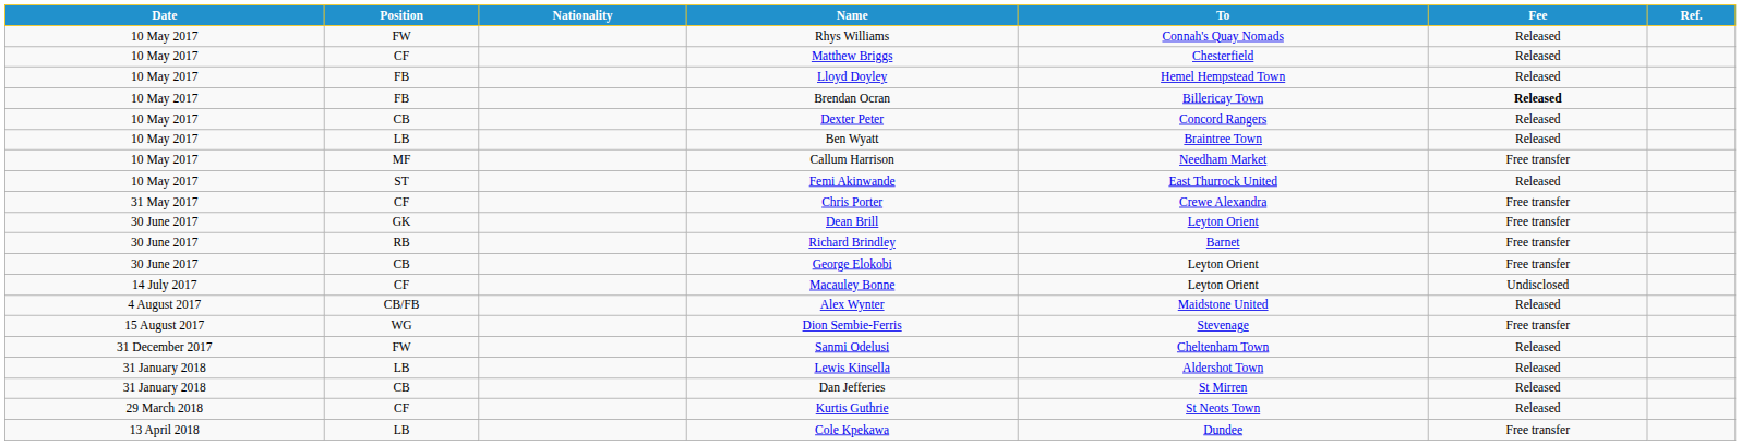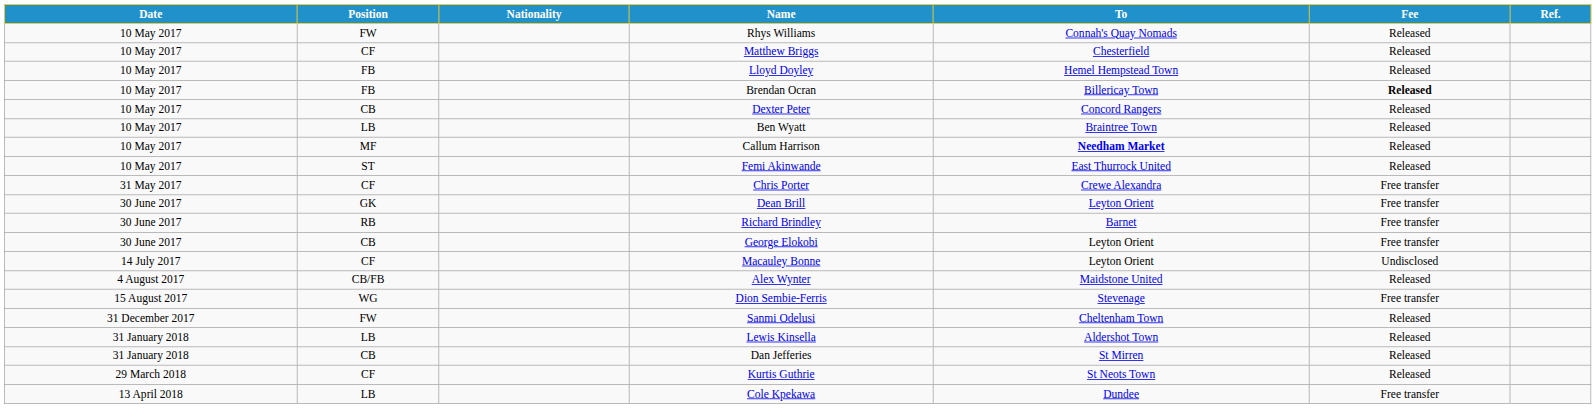 <table class="wikitable" style="text-align:center; font-size:90%; width:100%;">
 <tr>
 <th style="background:#2191CC; color:white; border:1px solid #F7C408; text-align:center;">Date</th>
 <th style="background:#2191CC; color:white; border:1px solid #F7C408; text-align:center;">Position</th>
 <th style="background:#2191CC; color:white; border:1px solid #F7C408; text-align:center;">Nationality</th>
 <th style="background:#2191CC; color:white; border:1px solid #F7C408; text-align:center;">Name</th>
 <th style="background:#2191CC; color:white; border:1px solid #F7C408; text-align:center;">To</th>
 <th style="background:#2191CC; color:white; border:1px solid #F7C408; text-align:center;">Fee</th>
 <th style="background:#2191CC; color:white; border:1px solid #F7C408; text-align:center;">Ref.</th>
 </tr>
 <tr>
 <td>10 May 2017</td>
 <td>FW</td>
 <td></td>
 <td>Rhys Williams</td>
 <td> <a href='#'>Connah's Quay Nomads</a></td>
 <td>Released</td>
 <td></td>
 </tr>
 <tr>
 <td>10 May 2017</td>
 <td>CF</td>
 <td></td>
 <td><a href='#'>Matthew Briggs</a></td>
 <td> <a href='#'>Chesterfield</a></td>
 <td>Released</td>
 <td></td>
 </tr>
 <tr>
 <td>10 May 2017</td>
 <td>FB</td>
 <td></td>
 <td><a href='#'>Lloyd Doyley</a></td>
 <td> <a href='#'>Hemel Hempstead Town</a></td>
 <td>Released</td>
 <td></td>
 </tr>
 <tr>
 <td>10 May 2017</td>
 <td>FB</td>
 <td></td>
 <td>Brendan Ocran</td>
 <td> <a href='#'>Billericay Town</a></td>
 <td><strong>Released</strong></td>
 <td></td>
 </tr>
 <tr>
 <td>10 May 2017</td>
 <td>CB</td>
 <td></td>
 <td><a href='#'>Dexter Peter</a></td>
 <td> <a href='#'>Concord Rangers</a></td>
 <td>Released</td>
 <td></td>
 </tr>
 <tr>
 <td>10 May 2017</td>
 <td>LB</td>
 <td></td>
 <td>Ben Wyatt</td>
 <td> <a href='#'>Braintree Town</a></td>
 <td>Released</td>
 <td></td>
 </tr>
 <tr>
 <td>10 May 2017</td>
 <td>MF</td>
 <td></td>
 <td>Callum Harrison</td>
-<td> <a href='#'>Needham Market</a></td>
-<td>Free transfer</td>
+<td><strong> <a href='#'>Needham Market</a></strong></td>
+<td>Released</td>
 <td></td>
 </tr>
 <tr>
 <td>10 May 2017</td>
 <td>ST</td>
 <td></td>
 <td><a href='#'>Femi Akinwande</a></td>
 <td> <a href='#'>East Thurrock United</a></td>
 <td>Released</td>
 <td></td>
 </tr>
 <tr>
 <td>31 May 2017</td>
 <td>CF</td>
 <td></td>
 <td><a href='#'>Chris Porter</a></td>
 <td> <a href='#'>Crewe Alexandra</a></td>
 <td>Free transfer</td>
 <td></td>
 </tr>
 <tr>
 <td>30 June 2017</td>
 <td>GK</td>
 <td></td>
 <td><a href='#'>Dean Brill</a></td>
 <td> <a href='#'>Leyton Orient</a></td>
 <td>Free transfer</td>
 <td></td>
 </tr>
 <tr>
 <td>30 June 2017</td>
 <td>RB</td>
 <td></td>
 <td><a href='#'>Richard Brindley</a></td>
 <td> <a href='#'>Barnet</a></td>
 <td>Free transfer</td>
 <td></td>
 </tr>
 <tr>
 <td>30 June 2017</td>
 <td>CB</td>
 <td></td>
 <td><a href='#'>George Elokobi</a></td>
 <td> Leyton Orient</td>
 <td>Free transfer</td>
 <td></td>
 </tr>
 <tr>
 <td>14 July 2017</td>
 <td>CF</td>
 <td></td>
 <td><a href='#'>Macauley Bonne</a></td>
 <td> Leyton Orient</td>
 <td>Undisclosed</td>
 <td></td>
 </tr>
 <tr>
 <td>4 August 2017</td>
 <td>CB/FB</td>
 <td></td>
 <td><a href='#'>Alex Wynter</a></td>
 <td> <a href='#'>Maidstone United</a></td>
 <td>Released</td>
 <td></td>
 </tr>
 <tr>
 <td>15 August 2017</td>
 <td>WG</td>
 <td></td>
 <td><a href='#'>Dion Sembie-Ferris</a></td>
 <td> <a href='#'>Stevenage</a></td>
 <td>Free transfer</td>
 <td></td>
 </tr>
 <tr>
 <td>31 December 2017</td>
 <td>FW</td>
 <td></td>
 <td><a href='#'>Sanmi Odelusi</a></td>
 <td> <a href='#'>Cheltenham Town</a></td>
 <td>Released</td>
 <td></td>
 </tr>
 <tr>
 <td>31 January 2018</td>
 <td>LB</td>
 <td></td>
 <td><a href='#'>Lewis Kinsella</a></td>
 <td> <a href='#'>Aldershot Town</a></td>
 <td>Released</td>
 <td></td>
 </tr>
 <tr>
 <td>31 January 2018</td>
 <td>CB</td>
 <td></td>
 <td>Dan Jefferies</td>
 <td> <a href='#'>St Mirren</a></td>
 <td>Released</td>
 <td></td>
 </tr>
 <tr>
 <td>29 March 2018</td>
 <td>CF</td>
 <td></td>
 <td><a href='#'>Kurtis Guthrie</a></td>
 <td> <a href='#'>St Neots Town</a></td>
 <td>Released</td>
 <td></td>
 </tr>
 <tr>
 <td>13 April 2018</td>
 <td>LB</td>
 <td></td>
 <td><a href='#'>Cole Kpekawa</a></td>
 <td> <a href='#'>Dundee</a></td>
 <td>Free transfer</td>
 <td></td>
 </tr>
 </table>
